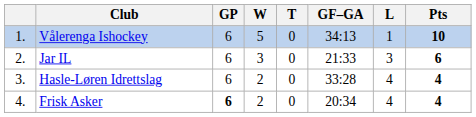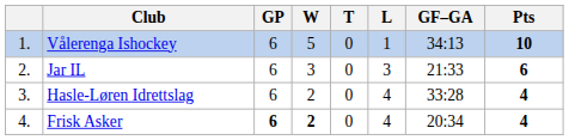 <table class="wikitable">
 <tr>
 <th width="30"></th>
 <th width="200">Club</th>
 <th width="30">GP</th>
 <th width="30">W</th>
 <th width="30">T</th>
+<th width="30">L</th>
 <th width="70">GF–GA</th>
-<th width="30">L</th>
 <th width="70">Pts</th>
 </tr>
 <tr bgcolor="#BCD2EE" align="center">
 <td>1.</td>
 <td align="left"><a href='#'>Vålerenga Ishockey</a></td>
 <td>6</td>
 <td>5</td>
 <td>0</td>
+<td>1</td>
 <td>34:13</td>
-<td>1</td>
 <td><strong>10</strong></td>
 </tr>
 <tr bgcolor="#FFFFFF" align="center">
 <td>2.</td>
 <td align="left"><a href='#'>Jar IL</a></td>
 <td>6</td>
 <td>3</td>
 <td>0</td>
+<td>3</td>
 <td>21:33</td>
-<td>3</td>
 <td><strong>6</strong></td>
 </tr>
 <tr bgcolor="#FFFFFF" align="center">
 <td>3.</td>
 <td align="left"><a href='#'>Hasle-Løren Idrettslag</a></td>
 <td>6</td>
 <td>2</td>
 <td>0</td>
+<td>4</td>
 <td>33:28</td>
-<td>4</td>
 <td><strong>4</strong></td>
 </tr>
 <tr bgcolor="#FFFFFF" align="center">
 <td>4.</td>
 <td align="left"><a href='#'>Frisk Asker</a></td>
 <td><strong>6</strong></td>
-<td>2</td>
+<td><strong>2</strong></td>
 <td>0</td>
+<td>4</td>
 <td>20:34</td>
-<td>4</td>
 <td><strong>4</strong></td>
 </tr>
 </table>
